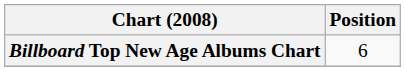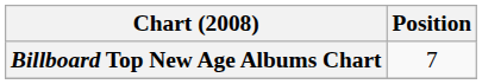 <table class="wikitable sortable plainrowheaders">
 <tr>
 <th scope="col">Chart (2008)</th>
 <th scope="col">Position</th>
 </tr>
 <tr>
 <th scope="row"><em>Billboard</em> Top New Age Albums Chart</th>
-<td style="text-align:center;">6</td>
+<td style="text-align:center;">7</td>
 </tr>
 <tr>
 </tr>
 </table>
